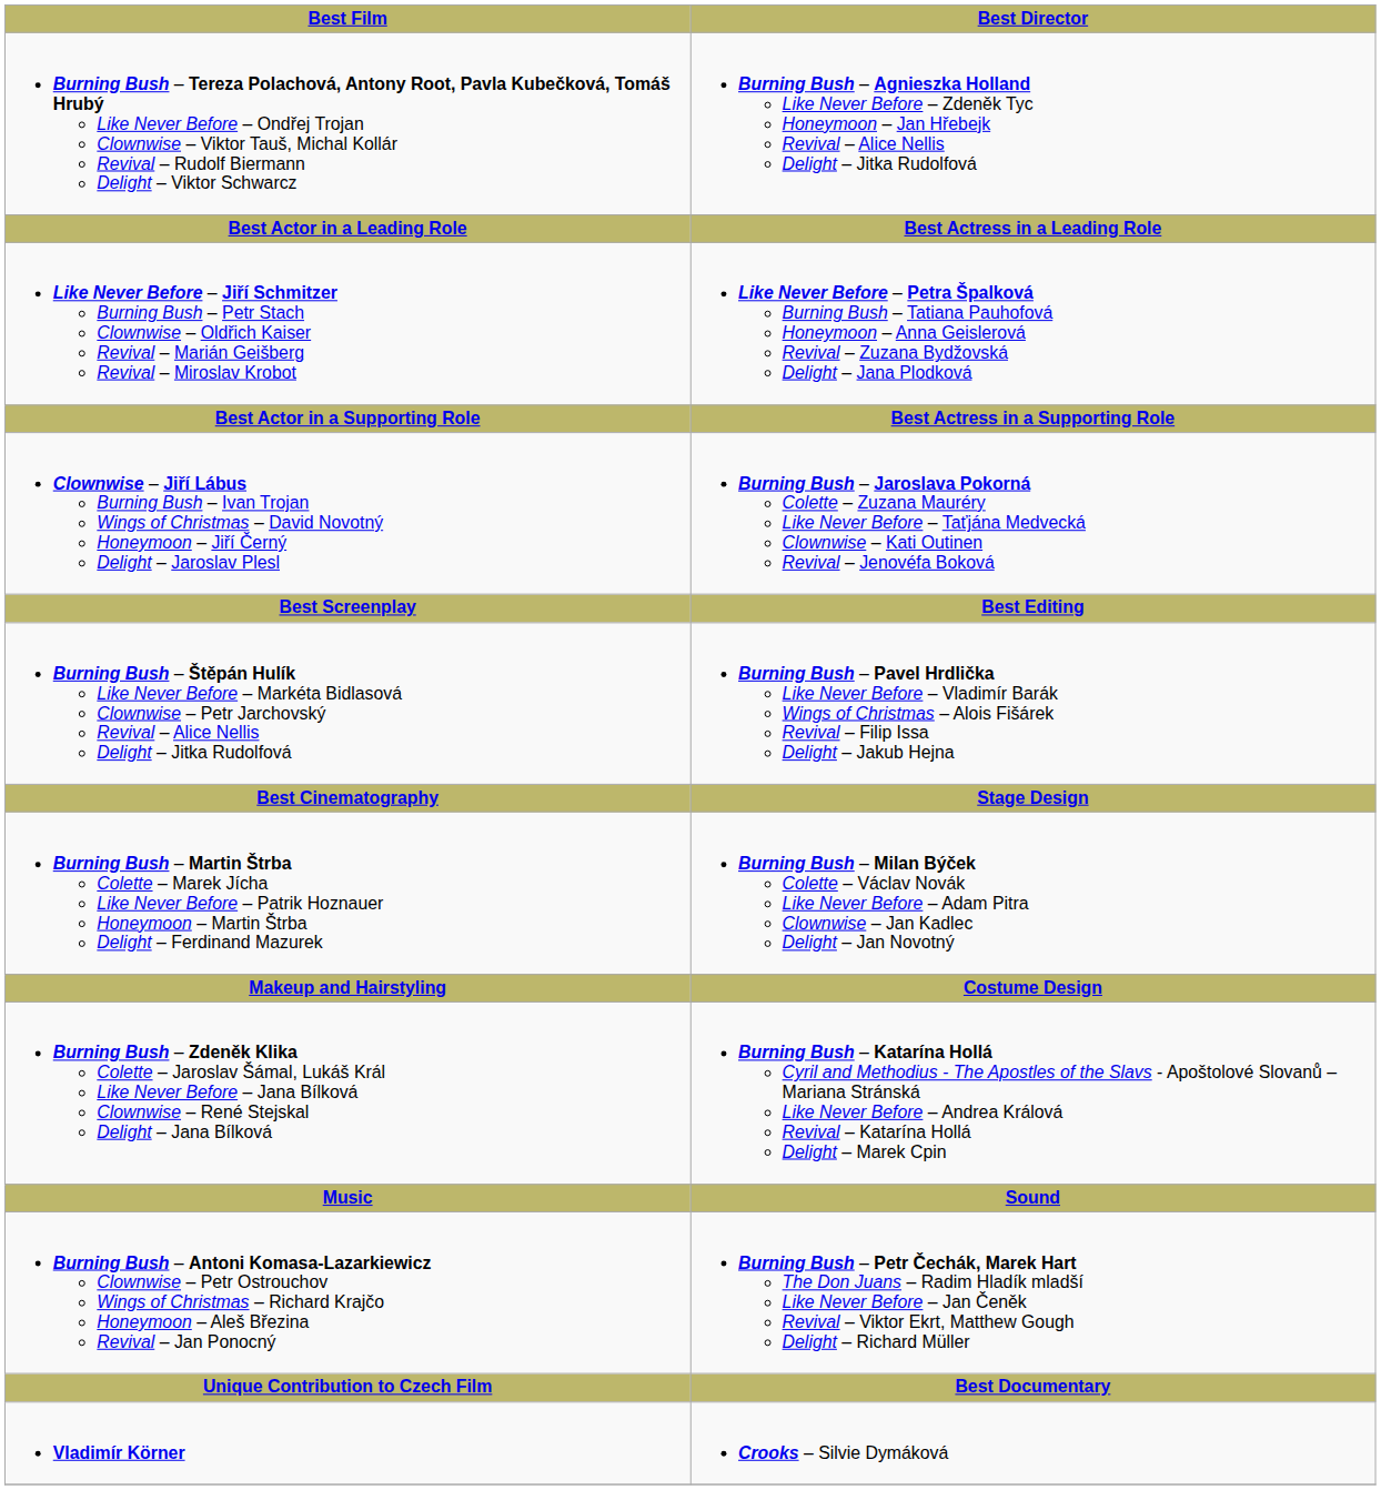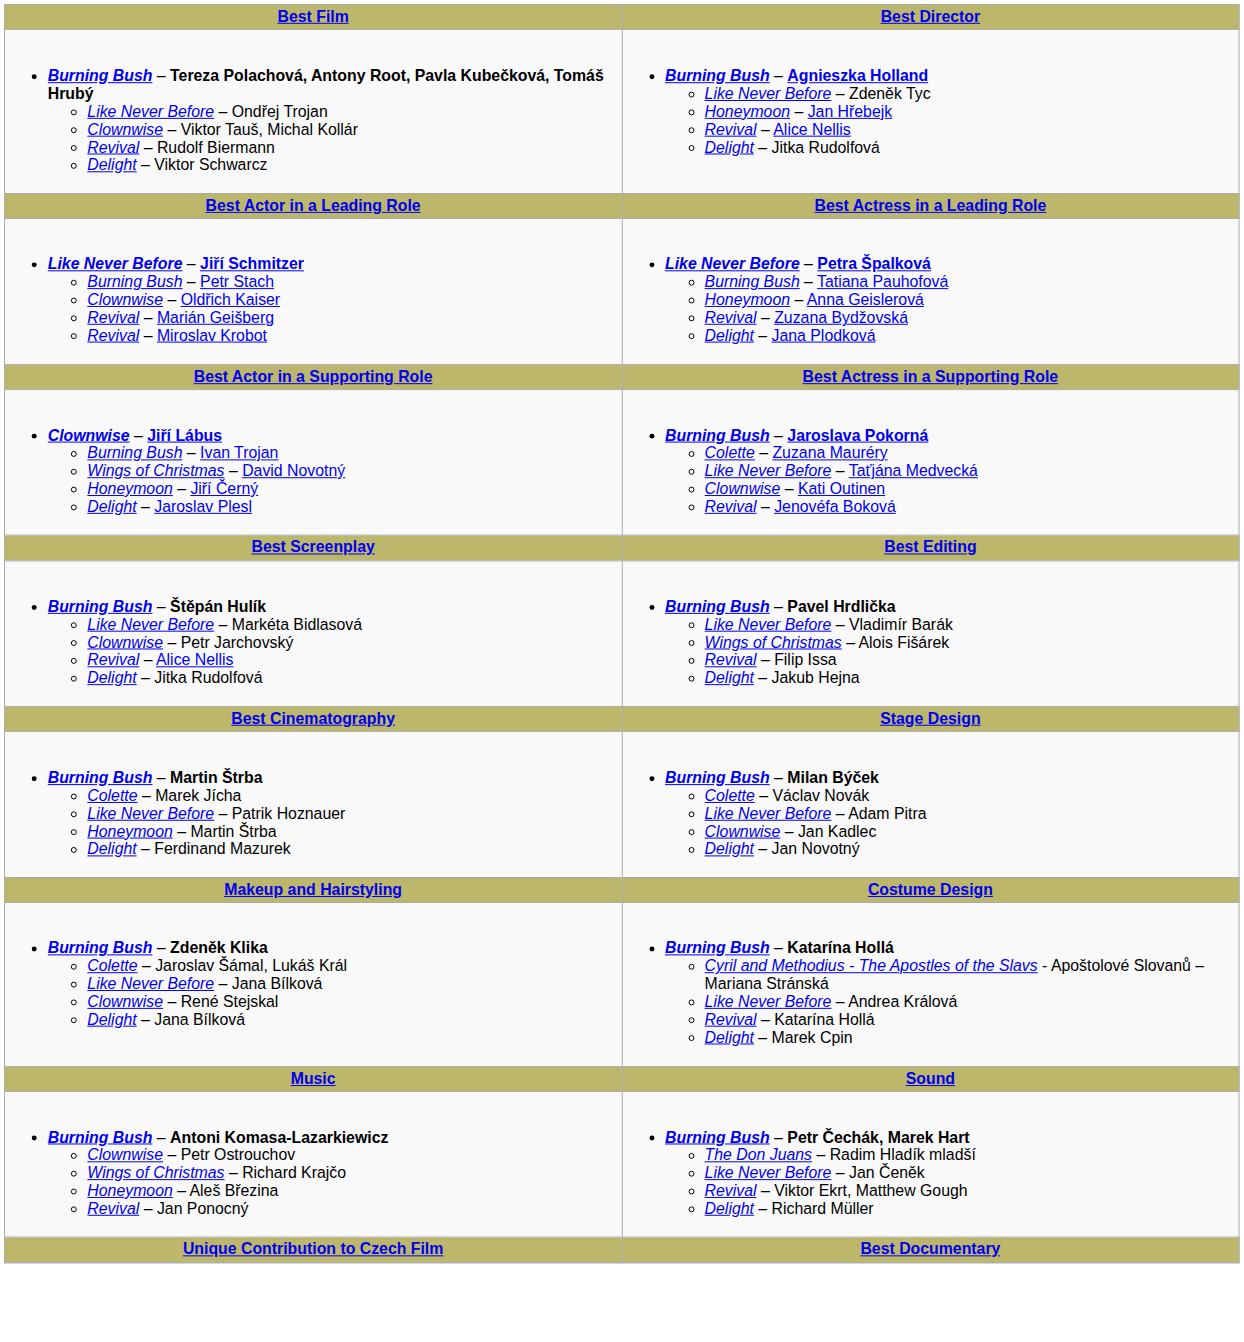 <table class=wikitable>
 <tr>
 <th style="background:#BDB76B; width: 50%"><a href='#'>Best Film</a></th>
 <th style="background:#BDB76B; width: 50%"><a href='#'>Best Director</a></th>
 </tr>
 <tr>
 <td valign="top"><br><ul><li><strong><em><a href='#'>Burning Bush</a></em></strong> – <strong>Tereza Polachová, Antony Root, Pavla Kubečková, Tomáš Hrubý</strong><ul><li><em><a href='#'>Like Never Before</a></em> – Ondřej Trojan</li><li><em><a href='#'>Clownwise</a></em> – Viktor Tauš, Michal Kollár</li><li><em><a href='#'>Revival</a></em> – Rudolf Biermann</li><li><em><a href='#'>Delight</a></em> – Viktor Schwarcz</li></ul></li></ul></td>
 <td valign="top"><br><ul><li><strong><em><a href='#'>Burning Bush</a></em></strong> – <strong><a href='#'>Agnieszka Holland</a></strong><ul><li><em><a href='#'>Like Never Before</a></em> – Zdeněk Tyc</li><li><em><a href='#'>Honeymoon</a></em> – <a href='#'>Jan Hřebejk</a></li><li><em><a href='#'>Revival</a></em> – <a href='#'>Alice Nellis</a></li><li><em><a href='#'>Delight</a></em> – Jitka Rudolfová</li></ul></li></ul></td>
 </tr>
 <tr>
 <th style="background:#BDB76B;"><a href='#'>Best Actor in a Leading Role</a></th>
 <th style="background:#BDB76B;"><a href='#'>Best Actress in a Leading Role</a></th>
 </tr>
 <tr>
 <td valign="top"><br><ul><li><strong><em><a href='#'>Like Never Before</a></em></strong> – <strong><a href='#'>Jiří Schmitzer</a></strong><ul><li><em><a href='#'>Burning Bush</a></em> – <a href='#'>Petr Stach</a></li><li><em><a href='#'>Clownwise</a></em> – <a href='#'>Oldřich Kaiser</a></li><li><em><a href='#'>Revival</a></em> – <a href='#'>Marián Geišberg</a></li><li><em><a href='#'>Revival</a></em> – <a href='#'>Miroslav Krobot</a></li></ul></li></ul></td>
 <td valign="top"><br><ul><li><strong><em><a href='#'>Like Never Before</a></em></strong> – <strong><a href='#'>Petra Špalková</a></strong><ul><li><em><a href='#'>Burning Bush</a></em> – <a href='#'>Tatiana Pauhofová</a></li><li><em><a href='#'>Honeymoon</a></em> – <a href='#'>Anna Geislerová</a></li><li><em><a href='#'>Revival</a></em> – <a href='#'>Zuzana Bydžovská</a></li><li><em><a href='#'>Delight</a></em> – <a href='#'>Jana Plodková</a></li></ul></li></ul></td>
 </tr>
 <tr>
 <th style="background:#BDB76B;"><a href='#'>Best Actor in a Supporting Role</a></th>
 <th style="background:#BDB76B;"><a href='#'>Best Actress in a Supporting Role</a></th>
 </tr>
 <tr>
 <td valign="top"><br><ul><li><strong><em><a href='#'>Clownwise</a></em></strong> – <strong><a href='#'>Jiří Lábus</a></strong><ul><li><em><a href='#'>Burning Bush</a></em> – <a href='#'>Ivan Trojan</a></li><li><em><a href='#'>Wings of Christmas</a></em> – <a href='#'>David Novotný</a></li><li><em><a href='#'>Honeymoon</a></em> – <a href='#'>Jiří Černý</a></li><li><em><a href='#'>Delight</a></em> – <a href='#'>Jaroslav Plesl</a></li></ul></li></ul></td>
 <td valign="top"><br><ul><li><strong><em><a href='#'>Burning Bush</a></em></strong> – <strong><a href='#'>Jaroslava Pokorná</a></strong><ul><li><em><a href='#'>Colette</a></em> – <a href='#'>Zuzana Mauréry</a></li><li><em><a href='#'>Like Never Before</a></em> – <a href='#'>Taťjána Medvecká</a></li><li><em><a href='#'>Clownwise</a></em> – <a href='#'>Kati Outinen</a></li><li><em><a href='#'>Revival</a></em> – <a href='#'>Jenovéfa Boková</a></li></ul></li></ul></td>
 </tr>
 <tr>
 <th style="background:#BDB76B;"><a href='#'>Best Screenplay</a></th>
 <th style="background:#BDB76B;"><a href='#'>Best Editing</a></th>
 </tr>
 <tr>
 <td valign="top"><br><ul><li><strong><em><a href='#'>Burning Bush</a></em></strong> – <strong>Štěpán Hulík</strong><ul><li><em><a href='#'>Like Never Before</a></em> – Markéta Bidlasová</li><li><em><a href='#'>Clownwise</a></em> – Petr Jarchovský</li><li><em><a href='#'>Revival</a></em> – <a href='#'>Alice Nellis</a></li><li><em><a href='#'>Delight</a></em> – Jitka Rudolfová</li></ul></li></ul></td>
 <td valign="top"><br><ul><li><strong><em><a href='#'>Burning Bush</a></em></strong> – <strong>Pavel Hrdlička</strong><ul><li><em><a href='#'>Like Never Before</a></em> – Vladimír Barák</li><li><em><a href='#'>Wings of Christmas</a></em> – Alois Fišárek</li><li><em><a href='#'>Revival</a></em> – Filip Issa</li><li><em><a href='#'>Delight</a></em> – Jakub Hejna</li></ul></li></ul></td>
 </tr>
 <tr>
 <th style="background:#BDB76B;"><a href='#'>Best Cinematography</a></th>
 <th style="background:#BDB76B;"><a href='#'>Stage Design</a></th>
 </tr>
 <tr>
 <td valign="top"><br><ul><li><strong><em><a href='#'>Burning Bush</a></em></strong> – <strong>Martin Štrba</strong><ul><li><em><a href='#'>Colette</a></em> – Marek Jícha</li><li><em><a href='#'>Like Never Before</a></em> – Patrik Hoznauer</li><li><em><a href='#'>Honeymoon</a></em> – Martin Štrba</li><li><em><a href='#'>Delight</a></em> – Ferdinand Mazurek</li></ul></li></ul></td>
 <td valign="top"><br><ul><li><strong><em><a href='#'>Burning Bush</a></em></strong> – <strong>Milan Býček</strong><ul><li><em><a href='#'>Colette</a></em> – Václav Novák</li><li><em><a href='#'>Like Never Before</a></em> – Adam Pitra</li><li><em><a href='#'>Clownwise</a></em> – Jan Kadlec</li><li><em><a href='#'>Delight</a></em> – Jan Novotný</li></ul></li></ul></td>
 </tr>
 <tr>
 <th style="background:#BDB76B;"><a href='#'>Makeup and Hairstyling</a></th>
 <th style="background:#BDB76B;"><a href='#'>Costume Design</a></th>
 </tr>
 <tr>
 <td valign="top"><br><ul><li><strong><em><a href='#'>Burning Bush</a></em></strong> – <strong>Zdeněk Klika</strong><ul><li><em><a href='#'>Colette</a></em> – Jaroslav Šámal, Lukáš Král</li><li><em><a href='#'>Like Never Before</a></em> – Jana Bílková</li><li><em><a href='#'>Clownwise</a></em> – René Stejskal</li><li><em><a href='#'>Delight</a></em> – Jana Bílková</li></ul></li></ul></td>
 <td valign="top"><br><ul><li><strong><em><a href='#'>Burning Bush</a></em></strong> – <strong>Katarína Hollá</strong><ul><li><em><a href='#'>Cyril and Methodius - The Apostles of the Slavs</a></em> - Apoštolové Slovanů – Mariana Stránská</li><li><em><a href='#'>Like Never Before</a></em> – Andrea Králová</li><li><em><a href='#'>Revival</a></em> – Katarína Hollá</li><li><em><a href='#'>Delight</a></em> – Marek Cpin</li></ul></li></ul></td>
 </tr>
 <tr>
 <th style="background:#BDB76B;"><a href='#'>Music</a></th>
 <th style="background:#BDB76B;"><a href='#'>Sound</a></th>
 </tr>
 <tr>
 <td valign="top"><br><ul><li><strong><em><a href='#'>Burning Bush</a></em></strong> – <strong>Antoni Komasa-Lazarkiewicz</strong><ul><li><em><a href='#'>Clownwise</a></em> – Petr Ostrouchov</li><li><em><a href='#'>Wings of Christmas</a></em> – Richard Krajčo</li><li><em><a href='#'>Honeymoon</a></em> – Aleš Březina</li><li><em><a href='#'>Revival</a></em> – Jan Ponocný</li></ul></li></ul></td>
 <td valign="top"><br><ul><li><strong><em><a href='#'>Burning Bush</a></em></strong> – <strong>Petr Čechák, Marek Hart</strong><ul><li><em><a href='#'>The Don Juans</a></em> – Radim Hladík mladší</li><li><em><a href='#'>Like Never Before</a></em> – Jan Čeněk</li><li><em><a href='#'>Revival</a></em> – Viktor Ekrt, Matthew Gough</li><li><em><a href='#'>Delight</a></em> – Richard Müller</li></ul></li></ul></td>
 </tr>
 <tr>
 <th style="background:#BDB76B;"><a href='#'>Unique Contribution to Czech Film</a></th>
 <th style="background:#BDB76B;"><a href='#'>Best Documentary</a></th>
 </tr>
 <tr>
-<td valign="top"><br><ul><li><strong><a href='#'>Vladimír Körner</a></strong></li></ul></td>
-<td valign="top"><br><ul><li><strong><em><a href='#'>Crooks</a></em></strong> – Silvie Dymáková</li></ul></td>
-</tr>
-<tr>
 </tr>
 </table>
